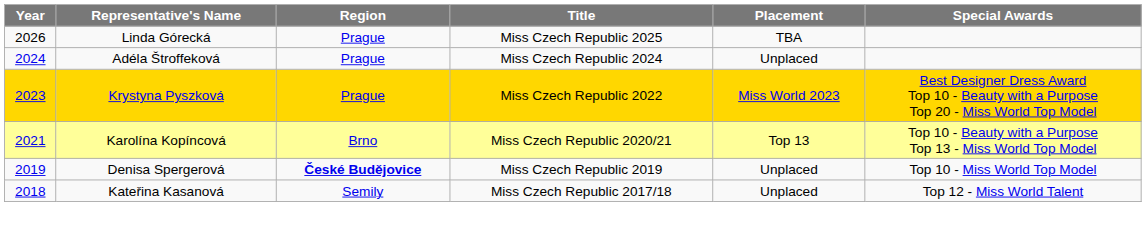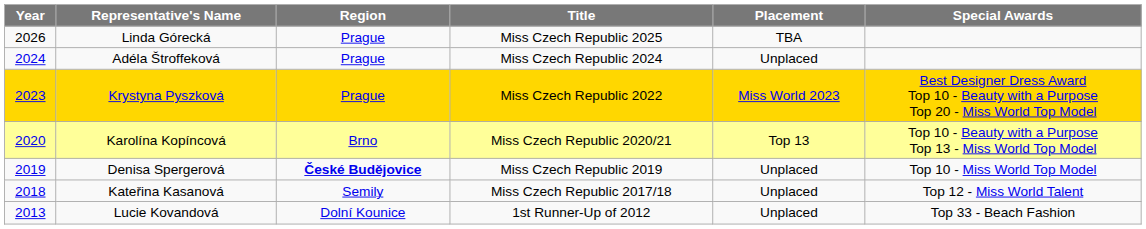 <table class="wikitable" style="font-size: 95%; text-align:center; width:100%">
 <tr>
 <th style="background-color:#787878;color:#FFFFFF;">Year</th>
 <th style="background-color:#787878;color:#FFFFFF;">Representative's Name</th>
 <th style="background-color:#787878;color:#FFFFFF;">Region</th>
 <th style="background-color:#787878;color:#FFFFFF;">Title</th>
 <th style="background-color:#787878;color:#FFFFFF;">Placement</th>
 <th style="background-color:#787878;color:#FFFFFF;">Special Awards</th>
 </tr>
 <tr>
 <td>2026</td>
 <td>Linda Górecká</td>
 <td><a href='#'>Prague</a></td>
 <td>Miss Czech Republic 2025</td>
 <td>TBA</td>
 <td></td>
 </tr>
 <tr>
 <td><a href='#'>2024</a></td>
 <td>Adéla Štroffeková</td>
 <td><a href='#'>Prague</a></td>
 <td>Miss Czech Republic 2024</td>
 <td>Unplaced</td>
 <td></td>
 </tr>
 <tr style="background-color:GOLD;">
 <td><a href='#'>2023</a></td>
 <td><a href='#'>Krystyna Pyszková</a></td>
 <td><a href='#'>Prague</a></td>
 <td>Miss Czech Republic 2022</td>
 <td><a href='#'>Miss World 2023</a></td>
 <td><a href='#'>Best Designer Dress Award</a><br>Top 10 - <a href='#'>Beauty with a Purpose</a><br>Top 20 - <a href='#'>Miss World Top Model</a></td>
 </tr>
 <tr style="background-color:#FFFF99; ">
-<td><a href='#'>2021</a></td>
+<td><a href='#'>2020</a></td>
 <td>Karolína Kopíncová</td>
 <td><a href='#'>Brno</a></td>
 <td>Miss Czech Republic 2020/21</td>
 <td>Top 13</td>
 <td>Top 10 - <a href='#'>Beauty with a Purpose</a><br>Top 13 - <a href='#'>Miss World Top Model</a></td>
 </tr>
 <tr>
 <td><a href='#'>2019</a></td>
 <td>Denisa Spergerová</td>
 <td><strong><a href='#'>České Budějovice</a></strong></td>
 <td>Miss Czech Republic 2019</td>
 <td>Unplaced</td>
 <td>Top 10 -  <a href='#'>Miss World Top Model</a></td>
 </tr>
 <tr>
 <td><a href='#'>2018</a></td>
 <td>Kateřina Kasanová</td>
 <td><a href='#'>Semily</a></td>
 <td>Miss Czech Republic 2017/18</td>
 <td>Unplaced</td>
 <td>Top 12 -  <a href='#'>Miss World Talent</a></td>
 </tr>
+<tr>
+<td><a href='#'>2013</a></td>
+<td>Lucie Kovandová</td>
+<td><a href='#'>Dolní Kounice</a></td>
+<td>1st Runner-Up of 2012</td>
+<td>Unplaced</td>
+<td>Top 33 -  Beach Fashion</td>
+</tr>
 </table>
